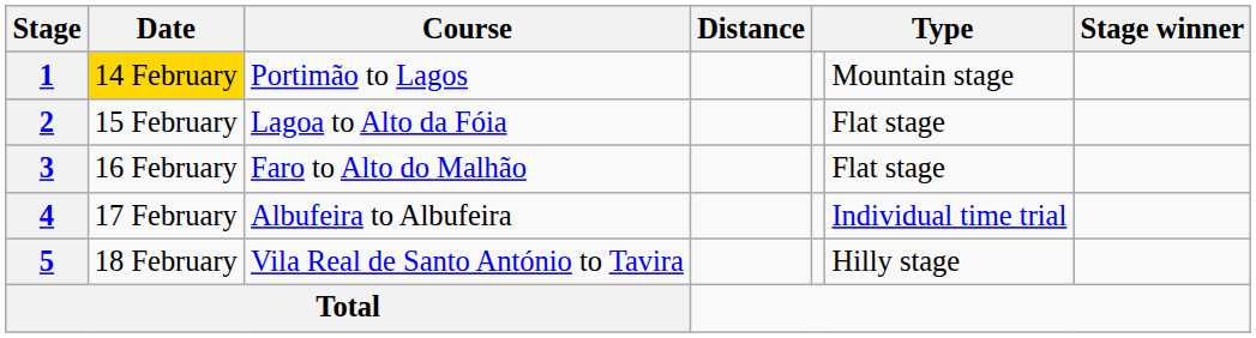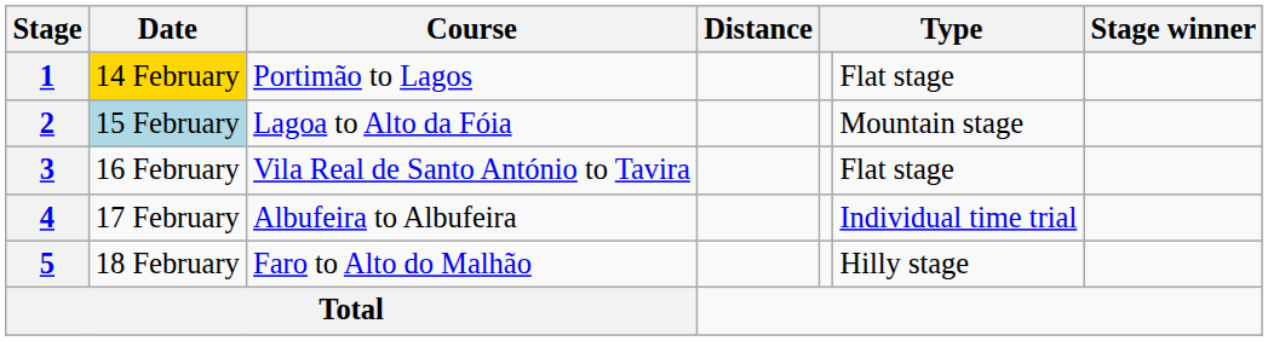 <table class="wikitable">
 <tr>
 <th scope="col">Stage</th>
 <th scope="col">Date</th>
 <th scope="col">Course</th>
 <th scope="col">Distance</th>
 <th scope="col" colspan="2">Type</th>
 <th scope="col">Stage winner</th>
 </tr>
 <tr>
 <th scope="row"><a href='#'>1</a></th>
 <td style="background: gold; text-align:center;">14 February</td>
 <td><a href='#'>Portimão</a> to <a href='#'>Lagos</a></td>
 <td style="text-align:center;"></td>
 <td></td>
-<td>Mountain stage</td>
+<td>Flat stage</td>
 <td></td>
 </tr>
 <tr>
 <th scope="row"><a href='#'>2</a></th>
-<td style="text-align:center;">15 February</td>
+<td style="background: lightblue; text-align:center;">15 February</td>
 <td><a href='#'>Lagoa</a> to <a href='#'>Alto da Fóia</a></td>
 <td style="text-align:center;"></td>
 <td></td>
-<td>Flat stage</td>
+<td>Mountain stage</td>
 <td></td>
 </tr>
 <tr>
 <th scope="row"><a href='#'>3</a></th>
 <td style="text-align:center;">16 February</td>
-<td><a href='#'>Faro</a> to <a href='#'>Alto do Malhão</a></td>
+<td><a href='#'>Vila Real de Santo António</a> to <a href='#'>Tavira</a></td>
 <td style="text-align:center;"></td>
 <td></td>
 <td>Flat stage</td>
 <td></td>
 </tr>
 <tr>
 <th scope="row"><a href='#'>4</a></th>
 <td style="text-align:center;">17 February</td>
 <td><a href='#'>Albufeira</a> to Albufeira</td>
 <td style="text-align:center;"></td>
 <td></td>
 <td><a href='#'>Individual time trial</a></td>
 <td></td>
 </tr>
 <tr>
 <th scope="row"><a href='#'>5</a></th>
 <td style="text-align:center;">18 February</td>
-<td><a href='#'>Vila Real de Santo António</a> to <a href='#'>Tavira</a></td>
+<td><a href='#'>Faro</a> to <a href='#'>Alto do Malhão</a></td>
 <td style="text-align:center;"></td>
 <td></td>
 <td>Hilly stage</td>
 <td></td>
 </tr>
 <tr>
 <th colspan="3">Total</th>
 <td colspan="4" style="text-align:center;"></td>
 </tr>
 </table>
